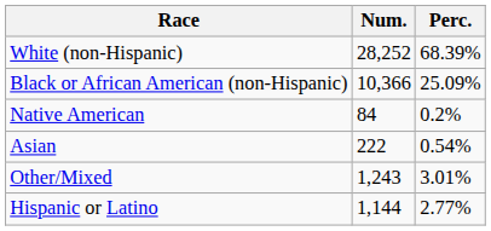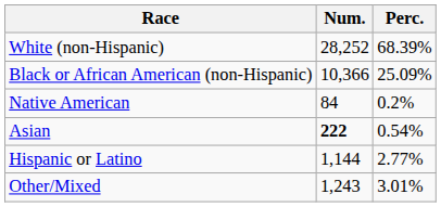 <table class="wikitable">
 <tr>
 <th>Race</th>
 <th>Num.</th>
 <th>Perc.</th>
 </tr>
 <tr>
 <td><a href='#'>White</a> (non-Hispanic)</td>
 <td>28,252</td>
 <td>68.39%</td>
 </tr>
 <tr>
 <td><a href='#'>Black or African American</a> (non-Hispanic)</td>
 <td>10,366</td>
 <td>25.09%</td>
 </tr>
 <tr>
 <td><a href='#'>Native American</a></td>
 <td>84</td>
 <td>0.2%</td>
 </tr>
 <tr>
 <td><a href='#'>Asian</a></td>
-<td>222</td>
+<td><strong>222</strong></td>
 <td>0.54%</td>
+</tr>
+<tr>
+<td><a href='#'>Hispanic</a> or <a href='#'>Latino</a></td>
+<td>1,144</td>
+<td>2.77%</td>
 </tr>
 <tr>
 <td><a href='#'>Other/Mixed</a></td>
 <td>1,243</td>
 <td>3.01%</td>
 </tr>
-<tr>
-<td><a href='#'>Hispanic</a> or <a href='#'>Latino</a></td>
-<td>1,144</td>
-<td>2.77%</td>
-</tr>
 </table>
